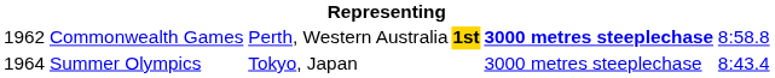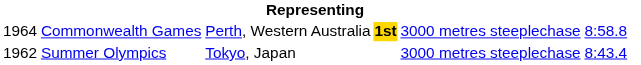 <table>
 <tr>
 <th colspan="6">Representing </th>
 </tr>
 <tr>
-<td>1962</td>
+<td>1964</td>
 <td><a href='#'>Commonwealth Games</a></td>
 <td><a href='#'>Perth</a>, Western Australia</td>
 <td bgcolor="gold"><strong>1st</strong></td>
-<td><strong><a href='#'>3000 metres steeplechase</a></strong></td>
+<td><a href='#'>3000 metres steeplechase</a></td>
 <td><a href='#'>8:58.8</a></td>
 </tr>
 <tr>
-<td>1964</td>
+<td>1962</td>
 <td><a href='#'>Summer Olympics</a></td>
 <td><a href='#'>Tokyo</a>, Japan</td>
 <td></td>
 <td><a href='#'>3000 metres steeplechase</a></td>
 <td><a href='#'>8:43.4</a></td>
 </tr>
 </table>
